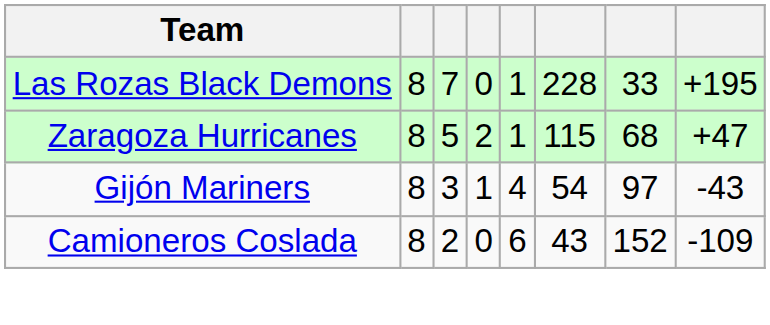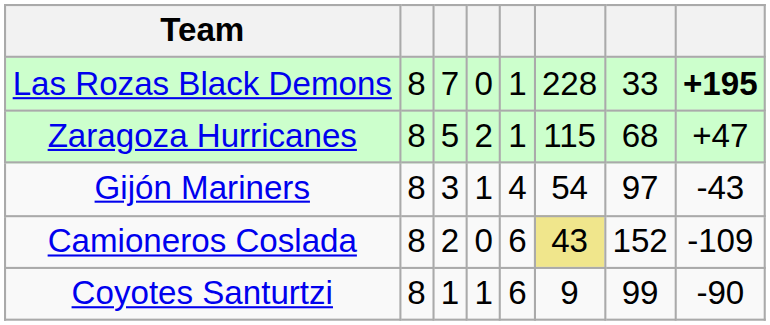 <table class="wikitable sortable" style="text-align: center;">
 <tr>
 <th>Team</th>
 <th></th>
 <th></th>
 <th></th>
 <th></th>
 <th></th>
 <th></th>
 <th></th>
 </tr>
 <tr ! style="background:#cfc;">
 <td><a href='#'>Las Rozas Black Demons</a></td>
 <td>8</td>
 <td>7</td>
 <td>0</td>
 <td>1</td>
 <td>228</td>
 <td>33</td>
-<td>+195</td>
+<td><strong>+195</strong></td>
 </tr>
 <tr ! style="background:#cfc;">
 <td><a href='#'>Zaragoza Hurricanes</a></td>
 <td>8</td>
 <td>5</td>
 <td>2</td>
 <td>1</td>
 <td>115</td>
 <td>68</td>
 <td>+47</td>
 </tr>
 <tr>
 <td><a href='#'>Gijón Mariners</a></td>
 <td>8</td>
 <td>3</td>
 <td>1</td>
 <td>4</td>
 <td>54</td>
 <td>97</td>
 <td>-43</td>
 </tr>
 <tr>
 <td><a href='#'>Camioneros Coslada</a></td>
 <td>8</td>
 <td>2</td>
 <td>0</td>
 <td>6</td>
-<td>43</td>
+<td style="background: khaki;">43</td>
 <td>152</td>
 <td>-109</td>
 </tr>
+<tr>
+<td><a href='#'>Coyotes Santurtzi</a></td>
+<td>8</td>
+<td>1</td>
+<td>1</td>
+<td>6</td>
+<td>9</td>
+<td>99</td>
+<td>-90</td>
+</tr>
 </table>
